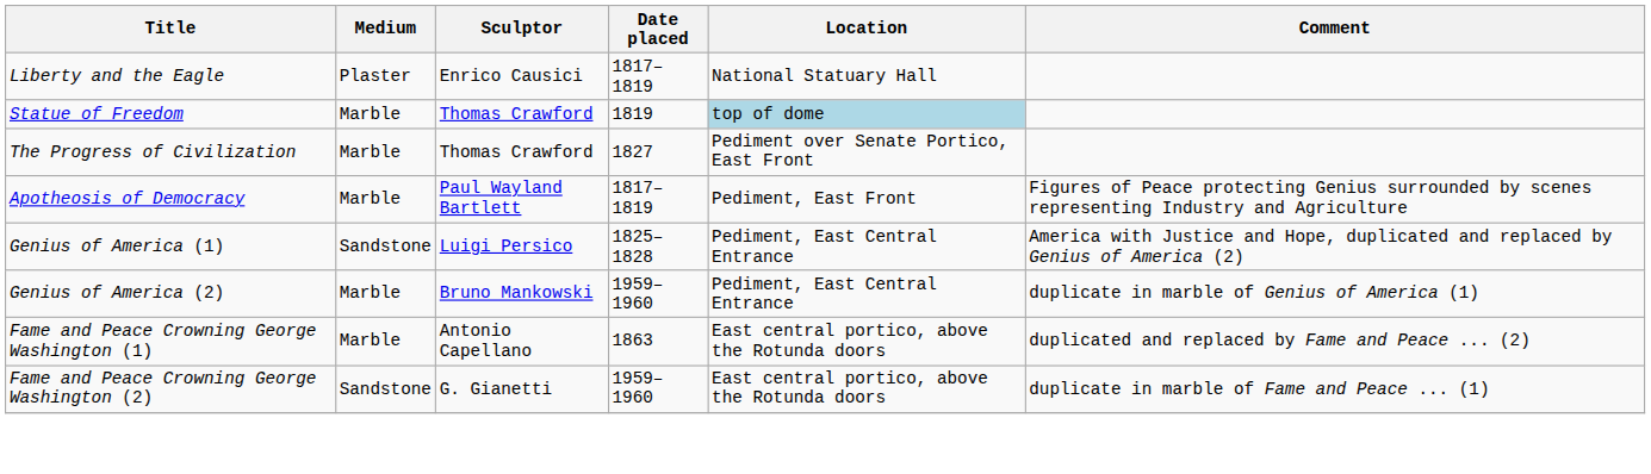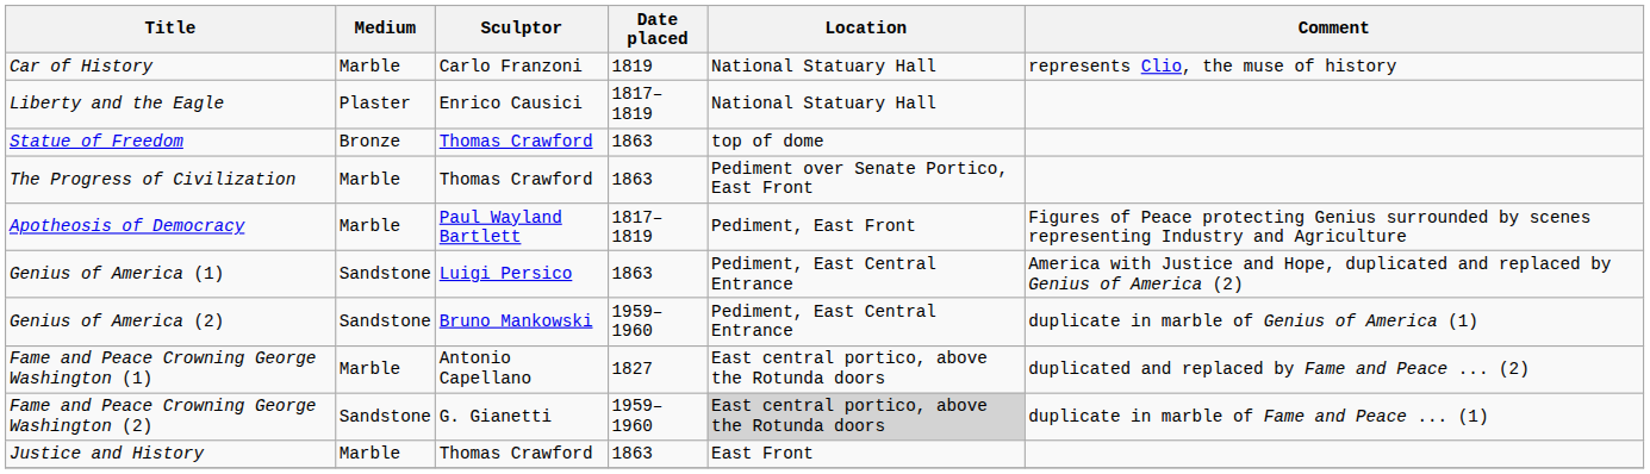 <table class="wikitable sortable">
 <tr>
 <th>Title</th>
 <th>Medium</th>
 <th>Sculptor</th>
 <th>Date placed</th>
 <th>Location</th>
 <th>Comment</th>
+</tr>
+<tr>
+<td><em>Car of History</em></td>
+<td>Marble</td>
+<td>Carlo Franzoni</td>
+<td>1819</td>
+<td>National Statuary Hall</td>
+<td>represents <a href='#'>Clio</a>, the muse of history</td>
 </tr>
 <tr>
 <td><em>Liberty and the Eagle</em></td>
 <td>Plaster</td>
 <td>Enrico Causici</td>
 <td>1817–1819</td>
 <td>National Statuary Hall</td>
 <td></td>
 </tr>
 <tr>
 <td><em><a href='#'>Statue of Freedom</a></em></td>
-<td>Marble</td>
+<td>Bronze</td>
 <td><a href='#'>Thomas Crawford</a></td>
-<td>1819</td>
-<td style="background: lightblue;">top of dome</td>
+<td>1863</td>
+<td>top of dome</td>
 <td></td>
 </tr>
 <tr>
 <td><em>The Progress of Civilization</em></td>
 <td>Marble</td>
 <td>Thomas Crawford</td>
-<td>1827</td>
+<td>1863</td>
 <td>Pediment over Senate Portico, East Front</td>
 <td></td>
 </tr>
 <tr>
 <td><em><a href='#'>Apotheosis of Democracy</a></em></td>
 <td>Marble</td>
 <td><a href='#'>Paul Wayland Bartlett</a></td>
 <td>1817–1819</td>
 <td>Pediment, East Front</td>
 <td>Figures of Peace protecting Genius surrounded by scenes representing Industry and Agriculture</td>
 </tr>
 <tr>
 <td><em>Genius of America</em> (1)</td>
 <td>Sandstone</td>
 <td><a href='#'>Luigi Persico</a></td>
-<td>1825–1828</td>
+<td>1863</td>
 <td>Pediment, East Central Entrance</td>
 <td>America with Justice and Hope, duplicated and replaced by <em>Genius of America</em> (2)</td>
 </tr>
 <tr>
 <td><em>Genius of America</em> (2)</td>
-<td>Marble</td>
+<td>Sandstone</td>
 <td><a href='#'>Bruno Mankowski</a></td>
 <td>1959–1960</td>
 <td>Pediment, East Central Entrance</td>
 <td>duplicate in marble of <em>Genius of America</em> (1)</td>
 </tr>
 <tr>
 <td><em>Fame and Peace Crowning George Washington</em> (1)</td>
 <td>Marble</td>
 <td>Antonio Capellano</td>
-<td>1863</td>
+<td>1827</td>
 <td>East central portico, above the Rotunda doors</td>
 <td>duplicated and replaced by <em>Fame and Peace</em> ... (2)</td>
 </tr>
 <tr>
 <td><em>Fame and Peace Crowning George Washington</em> (2)</td>
 <td>Sandstone</td>
 <td>G. Gianetti</td>
 <td>1959–1960</td>
-<td>East central portico, above the Rotunda doors</td>
+<td style="background: lightgrey;">East central portico, above the Rotunda doors</td>
 <td>duplicate in marble of <em>Fame and Peace</em> ... (1)</td>
+</tr>
+<tr>
+<td><em>Justice and History</em></td>
+<td>Marble</td>
+<td>Thomas Crawford</td>
+<td>1863</td>
+<td>East Front</td>
+<td></td>
 </tr>
 <tr>
 </tr>
 </table>
